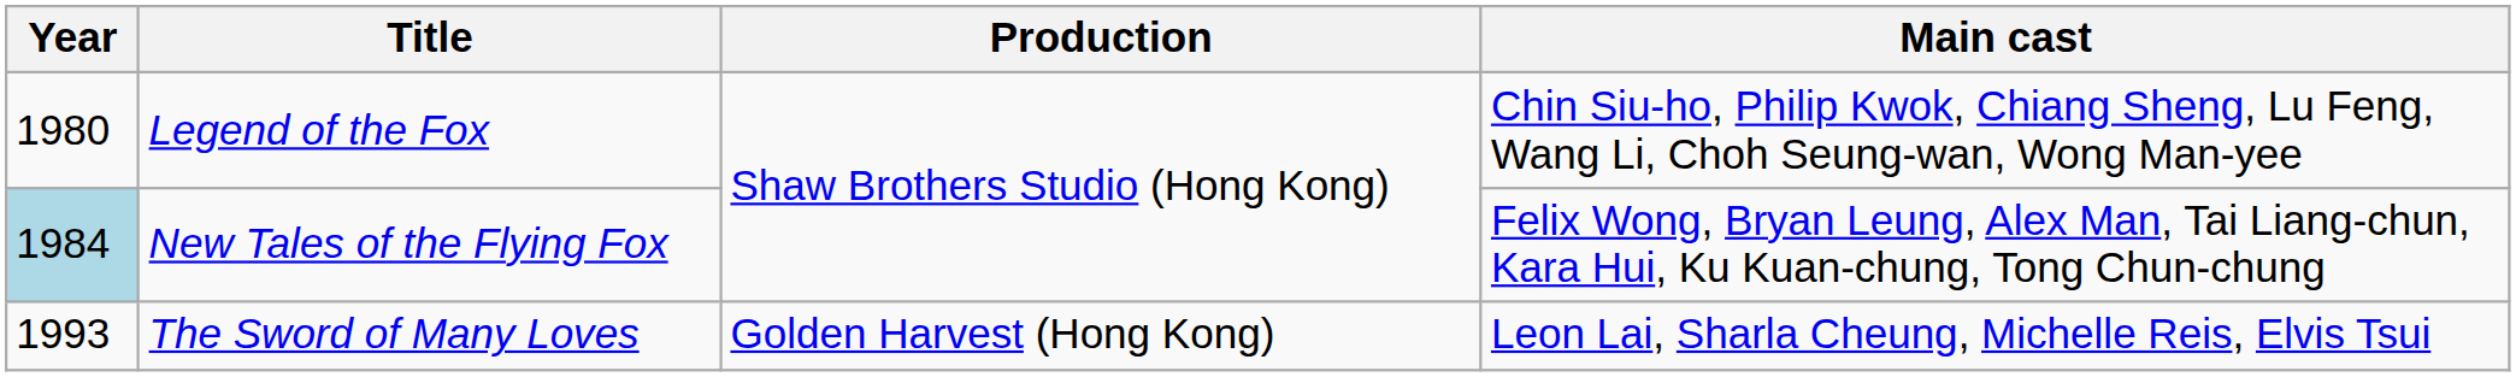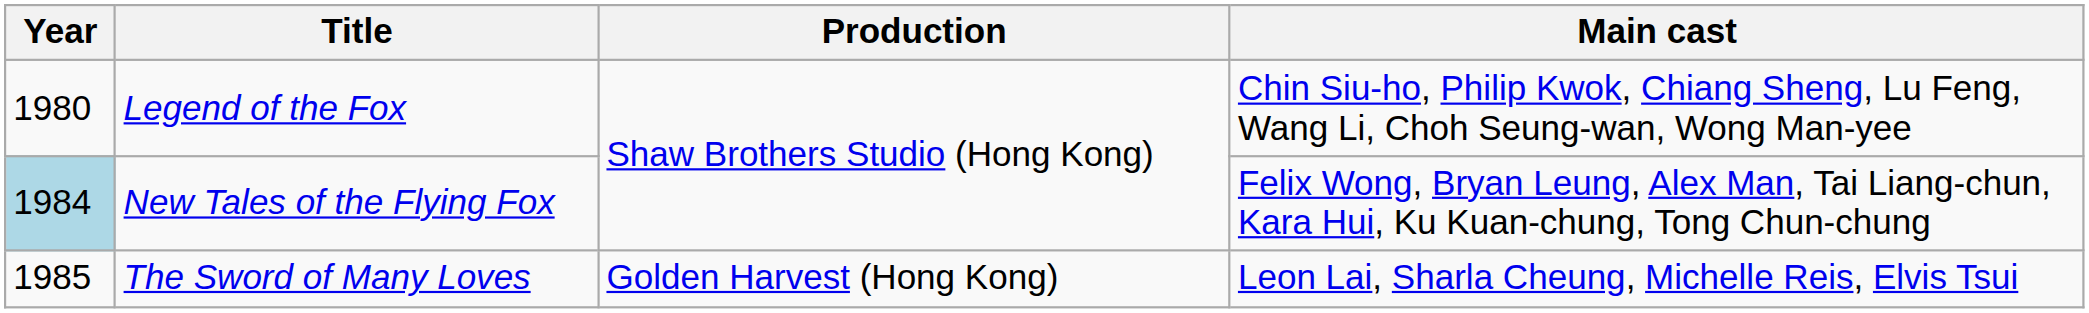 <table class="wikitable" width=60%>
 <tr>
 <th width=1%>Year</th>
 <th width=13%>Title</th>
 <th width=17%>Production</th>
 <th width=23%>Main cast</th>
 </tr>
 <tr>
 <td>1980</td>
 <td><em><a href='#'>Legend of the Fox</a></em></td>
 <td rowspan=2><a href='#'>Shaw Brothers Studio</a> (Hong Kong)</td>
 <td><a href='#'>Chin Siu-ho</a>, <a href='#'>Philip Kwok</a>, <a href='#'>Chiang Sheng</a>, Lu Feng, Wang Li, Choh Seung-wan, Wong Man-yee</td>
 </tr>
 <tr>
 <td style="background: lightblue;">1984</td>
 <td><em><a href='#'>New Tales of the Flying Fox</a></em></td>
 <td><a href='#'>Felix Wong</a>, <a href='#'>Bryan Leung</a>, <a href='#'>Alex Man</a>, Tai Liang-chun, <a href='#'>Kara Hui</a>, Ku Kuan-chung, Tong Chun-chung</td>
 </tr>
 <tr>
-<td>1993</td>
+<td>1985</td>
 <td><em><a href='#'>The Sword of Many Loves</a></em></td>
 <td><a href='#'>Golden Harvest</a> (Hong Kong)</td>
 <td><a href='#'>Leon Lai</a>, <a href='#'>Sharla Cheung</a>, <a href='#'>Michelle Reis</a>, <a href='#'>Elvis Tsui</a></td>
 </tr>
 </table>
